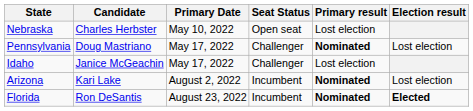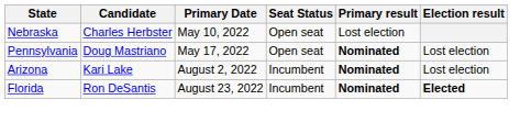 <table class="wikitable sortable">
 <tr>
 <th bgcolor="teal">State</th>
 <th bgcolor="teal">Candidate</th>
 <th bgcolor="teal">Primary Date</th>
 <th>Seat Status</th>
 <th>Primary result</th>
 <th>Election result</th>
 </tr>
 <tr>
 <td> <a href='#'>Nebraska</a></td>
 <td><a href='#'>Charles Herbster</a></td>
 <td>May 10, 2022</td>
 <td>Open seat</td>
 <td> Lost election</td>
 <th></th>
 </tr>
 <tr>
 <td> <a href='#'>Pennsylvania</a></td>
 <td><a href='#'>Doug Mastriano</a></td>
 <td>May 17, 2022</td>
-<td>Challenger</td>
+<td>Open seat</td>
 <td><strong></strong> <strong>Nominated</strong></td>
 <td> Lost election</td>
-</tr>
-<tr>
-<td> <a href='#'>Idaho</a></td>
-<td><a href='#'>Janice McGeachin</a></td>
-<td>May 17, 2022</td>
-<td>Challenger</td>
-<td> Lost election</td>
-<th></th>
 </tr>
 <tr>
 <td> <a href='#'>Arizona</a></td>
 <td><a href='#'>Kari Lake</a></td>
 <td>August 2, 2022</td>
 <td>Incumbent</td>
 <td><strong></strong> <strong>Nominated</strong></td>
 <td> Lost election</td>
 </tr>
 <tr>
 <td> <a href='#'>Florida</a></td>
 <td><a href='#'>Ron DeSantis</a></td>
 <td>August 23, 2022</td>
 <td>Incumbent</td>
 <td><strong></strong> <strong>Nominated</strong></td>
 <td><strong></strong> <strong>Elected</strong></td>
 </tr>
 </table>
